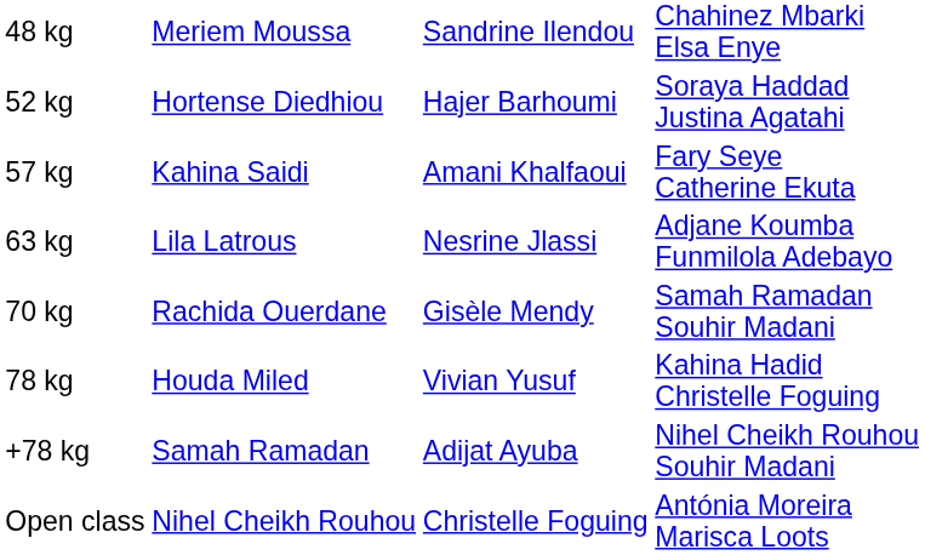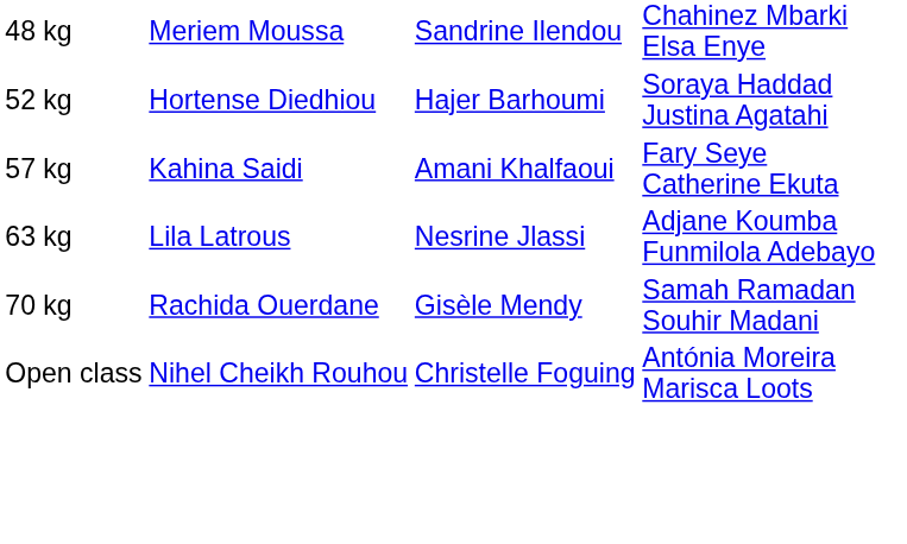 <table>
 <tr>
 <td>48 kg</td>
 <td> <a href='#'>Meriem Moussa</a></td>
 <td> <a href='#'>Sandrine Ilendou</a></td>
 <td> <a href='#'>Chahinez Mbarki</a> <br>  <a href='#'>Elsa Enye</a></td>
 </tr>
 <tr>
 <td>52 kg</td>
 <td> <a href='#'>Hortense Diedhiou</a></td>
 <td> <a href='#'>Hajer Barhoumi</a></td>
 <td> <a href='#'>Soraya Haddad</a> <br>  <a href='#'>Justina Agatahi</a></td>
 </tr>
 <tr>
 <td>57 kg</td>
 <td> <a href='#'>Kahina Saidi</a></td>
 <td> <a href='#'>Amani Khalfaoui</a></td>
 <td> <a href='#'>Fary Seye</a> <br>  <a href='#'>Catherine Ekuta</a></td>
 </tr>
 <tr>
 <td>63 kg</td>
 <td> <a href='#'>Lila Latrous</a></td>
 <td> <a href='#'>Nesrine Jlassi</a></td>
 <td> <a href='#'>Adjane Koumba</a> <br>  <a href='#'>Funmilola Adebayo</a></td>
 </tr>
 <tr>
 <td>70 kg</td>
 <td> <a href='#'>Rachida Ouerdane</a></td>
 <td> <a href='#'>Gisèle Mendy</a></td>
 <td> <a href='#'>Samah Ramadan</a> <br>  <a href='#'>Souhir Madani</a></td>
 </tr>
 <tr>
-<td>78 kg</td>
-<td> <a href='#'>Houda Miled</a></td>
-<td> <a href='#'>Vivian Yusuf</a></td>
-<td> <a href='#'>Kahina Hadid</a> <br>  <a href='#'>Christelle Foguing</a></td>
-</tr>
-<tr>
-<td>+78 kg</td>
-<td> <a href='#'>Samah Ramadan</a></td>
-<td> <a href='#'>Adijat Ayuba</a></td>
-<td> <a href='#'>Nihel Cheikh Rouhou</a> <br>  <a href='#'>Souhir Madani</a></td>
-</tr>
-<tr>
 <td>Open class</td>
 <td> <a href='#'>Nihel Cheikh Rouhou</a></td>
 <td> <a href='#'>Christelle Foguing</a></td>
 <td> <a href='#'>Antónia Moreira</a> <br>  <a href='#'>Marisca Loots</a></td>
 </tr>
 </table>
